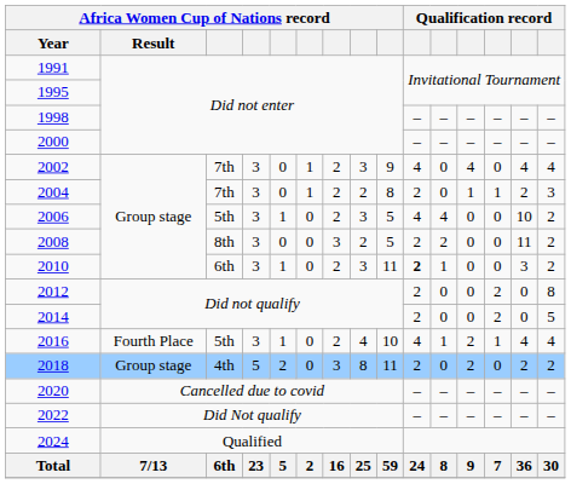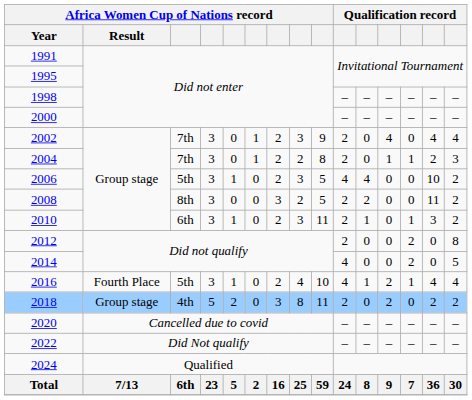 <table class="wikitable" style="text-align:center;">
 <tr>
 <th colspan="9"><a href='#'>Africa Women Cup of Nations</a> record</th>
 <th colspan="6">Qualification record</th>
 </tr>
 <tr>
 <th style="width:90px;">Year</th>
 <th style="width:100px;">Result</th>
 <th style="width:30px;"></th>
 <th style="width:20px;"></th>
 <th style="width:20px;"></th>
 <th style="width:20px;"></th>
 <th style="width:20px;"></th>
 <th style="width:20px;"></th>
 <th style="width:20px;"></th>
 <th style="width:20px;"></th>
 <th style="width:20px;"></th>
 <th style="width:20px;"></th>
 <th style="width:20px;"></th>
 <th style="width:20px;"></th>
 <th style="width:20px;"></th>
 </tr>
 <tr>
 <td> <a href='#'>1991</a></td>
 <td rowspan="4" colspan="8"><em>Did not enter</em></td>
 <td rowspan="2" colspan="6"><em>Invitational Tournament</em></td>
 </tr>
 <tr>
 <td> <a href='#'>1995</a></td>
 </tr>
 <tr>
 <td> <a href='#'>1998</a></td>
 <td>–</td>
 <td>–</td>
 <td>–</td>
 <td>–</td>
 <td>–</td>
 <td>–</td>
 </tr>
 <tr>
 <td> <a href='#'>2000</a></td>
 <td>–</td>
 <td>–</td>
 <td>–</td>
 <td>–</td>
 <td>–</td>
 <td>–</td>
 </tr>
 <tr>
 <td> <a href='#'>2002</a></td>
 <td rowspan="5">Group stage</td>
 <td>7th</td>
 <td>3</td>
 <td>0</td>
 <td>1</td>
 <td>2</td>
 <td>3</td>
 <td>9</td>
-<td>4</td>
+<td>2</td>
 <td>0</td>
 <td>4</td>
 <td>0</td>
 <td>4</td>
 <td>4</td>
 </tr>
 <tr>
 <td> <a href='#'>2004</a></td>
 <td>7th</td>
 <td>3</td>
 <td>0</td>
 <td>1</td>
 <td>2</td>
 <td>2</td>
 <td>8</td>
 <td>2</td>
 <td>0</td>
 <td>1</td>
 <td>1</td>
 <td>2</td>
 <td>3</td>
 </tr>
 <tr>
 <td> <a href='#'>2006</a></td>
 <td>5th</td>
 <td>3</td>
 <td>1</td>
 <td>0</td>
 <td>2</td>
 <td>3</td>
 <td>5</td>
 <td>4</td>
 <td>4</td>
 <td>0</td>
 <td>0</td>
 <td>10</td>
 <td>2</td>
 </tr>
 <tr>
 <td> <a href='#'>2008</a></td>
 <td>8th</td>
 <td>3</td>
 <td>0</td>
 <td>0</td>
 <td>3</td>
 <td>2</td>
 <td>5</td>
 <td>2</td>
 <td>2</td>
 <td>0</td>
 <td>0</td>
 <td>11</td>
 <td>2</td>
 </tr>
 <tr>
 <td> <a href='#'>2010</a></td>
 <td>6th</td>
 <td>3</td>
 <td>1</td>
 <td>0</td>
 <td>2</td>
 <td>3</td>
 <td>11</td>
-<td><strong>2</strong></td>
+<td>2</td>
 <td>1</td>
 <td>0</td>
-<td>0</td>
+<td>1</td>
 <td>3</td>
 <td>2</td>
 </tr>
 <tr>
 <td> <a href='#'>2012</a></td>
 <td rowspan="2" colspan="8"><em>Did not qualify</em></td>
 <td>2</td>
 <td>0</td>
 <td>0</td>
 <td>2</td>
 <td>0</td>
 <td>8</td>
 </tr>
 <tr>
 <td> <a href='#'>2014</a></td>
-<td>2</td>
+<td>4</td>
 <td>0</td>
 <td>0</td>
 <td>2</td>
 <td>0</td>
 <td>5</td>
 </tr>
 <tr>
 <td> <a href='#'>2016</a></td>
 <td>Fourth Place</td>
 <td>5th</td>
 <td>3</td>
 <td>1</td>
 <td>0</td>
 <td>2</td>
 <td>4</td>
 <td>10</td>
 <td>4</td>
 <td>1</td>
 <td>2</td>
 <td>1</td>
 <td>4</td>
 <td>4</td>
 </tr>
 <tr bgcolor="#9acdff">
 <td> <a href='#'>2018</a></td>
 <td>Group stage</td>
 <td>4th</td>
 <td>5</td>
 <td>2</td>
 <td>0</td>
 <td>3</td>
 <td>8</td>
 <td>11</td>
 <td>2</td>
 <td>0</td>
 <td>2</td>
 <td>0</td>
 <td>2</td>
 <td>2</td>
 </tr>
 <tr>
 <td> <a href='#'>2020</a></td>
 <td colspan="8"><em>Cancelled due to covid</em></td>
 <td>–</td>
 <td>–</td>
 <td>–</td>
 <td>–</td>
 <td>–</td>
 <td>–</td>
 </tr>
 <tr>
 <td> <a href='#'>2022</a></td>
 <td colspan="8"><em>Did Not qualify</em></td>
 <td>–</td>
 <td>–</td>
 <td>–</td>
 <td>–</td>
 <td>–</td>
 <td>–</td>
 </tr>
 <tr>
 <td> <a href='#'>2024</a></td>
 <td colspan=8>Qualified</td>
 </tr>
 <tr>
 <th>Total</th>
 <th>7/13</th>
 <th>6th</th>
 <th>23</th>
 <th>5</th>
 <th>2</th>
 <th>16</th>
 <th>25</th>
 <th>59</th>
 <th>24</th>
 <th>8</th>
 <th>9</th>
 <th>7</th>
 <th>36</th>
 <th>30</th>
 </tr>
 <tr>
 </tr>
 </table>
